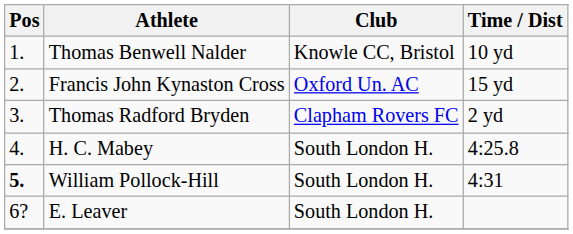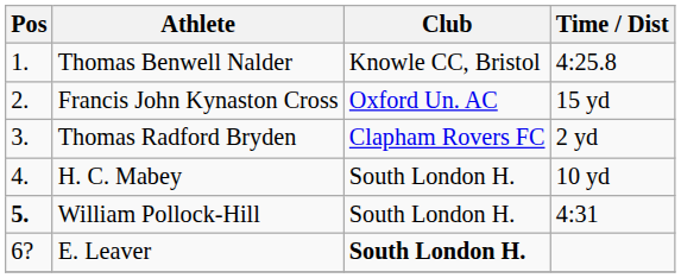 <table class="wikitable">
 <tr>
 <th>Pos</th>
 <th>Athlete</th>
 <th>Club</th>
 <th>Time / Dist</th>
 </tr>
 <tr>
 <td>1.</td>
 <td>Thomas Benwell Nalder</td>
 <td>Knowle CC, Bristol</td>
-<td>10 yd</td>
+<td>4:25.8</td>
 </tr>
 <tr>
 <td>2.</td>
 <td>Francis John Kynaston Cross</td>
 <td><a href='#'>Oxford Un. AC</a></td>
 <td>15 yd</td>
 </tr>
 <tr>
 <td>3.</td>
 <td>Thomas Radford Bryden</td>
 <td><a href='#'>Clapham Rovers FC</a></td>
 <td>2 yd</td>
 </tr>
 <tr>
 <td>4.</td>
 <td>H. C. Mabey</td>
 <td>South London H.</td>
-<td>4:25.8</td>
+<td>10 yd</td>
 </tr>
 <tr>
 <td><strong>5.</strong></td>
 <td>William Pollock-Hill</td>
 <td>South London H.</td>
 <td>4:31</td>
 </tr>
 <tr>
 <td>6?</td>
 <td>E. Leaver</td>
-<td>South London H.</td>
+<td><strong>South London H.</strong></td>
 <td></td>
 </tr>
 <tr>
 </tr>
 </table>
